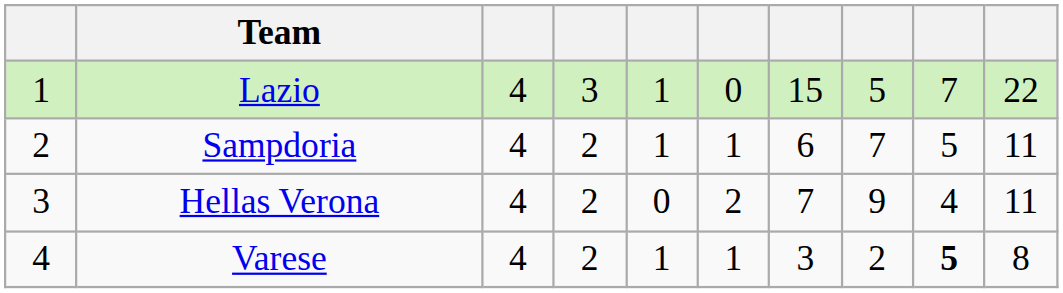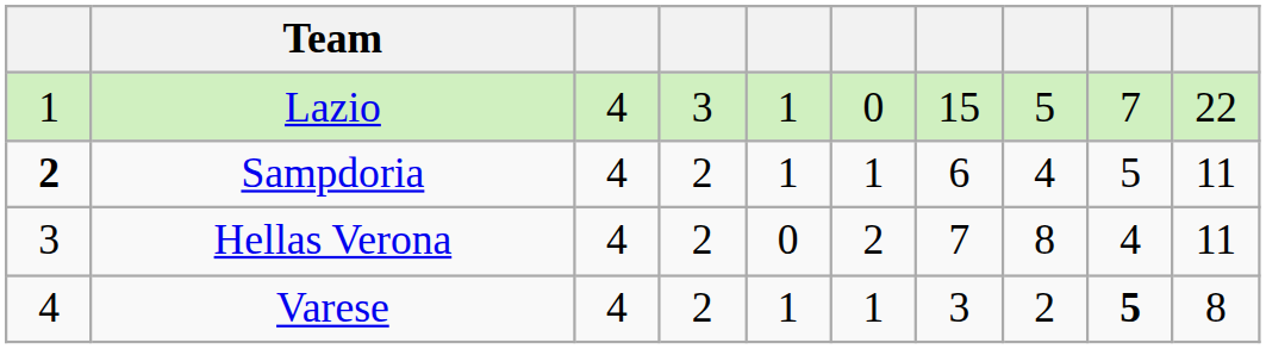 <table class="wikitable" style="text-align: center;">
 <tr>
 <th width="25"></th>
 <th width="175">Team</th>
 <th width="25"></th>
 <th width="25"></th>
 <th width="25"></th>
 <th width="25"></th>
 <th width="25"></th>
 <th width="25"></th>
 <th width="25"></th>
 <th width="25"></th>
 </tr>
 <tr style="background: #D0F0C0">
 <td>1</td>
 <td><a href='#'>Lazio</a></td>
 <td>4</td>
 <td>3</td>
 <td>1</td>
 <td>0</td>
 <td>15</td>
 <td>5</td>
 <td>7</td>
 <td>22</td>
 </tr>
 <tr>
-<td>2</td>
+<td><strong>2</strong></td>
 <td><a href='#'>Sampdoria</a></td>
 <td>4</td>
 <td>2</td>
 <td>1</td>
 <td>1</td>
 <td>6</td>
-<td>7</td>
+<td>4</td>
 <td>5</td>
 <td>11</td>
 </tr>
 <tr>
 <td>3</td>
 <td><a href='#'>Hellas Verona</a></td>
 <td>4</td>
 <td>2</td>
 <td>0</td>
 <td>2</td>
 <td>7</td>
-<td>9</td>
+<td>8</td>
 <td>4</td>
 <td>11</td>
 </tr>
 <tr>
 <td>4</td>
 <td><a href='#'>Varese</a></td>
 <td>4</td>
 <td>2</td>
 <td>1</td>
 <td>1</td>
 <td>3</td>
 <td>2</td>
 <td><strong>5</strong></td>
 <td>8</td>
 </tr>
 </table>
